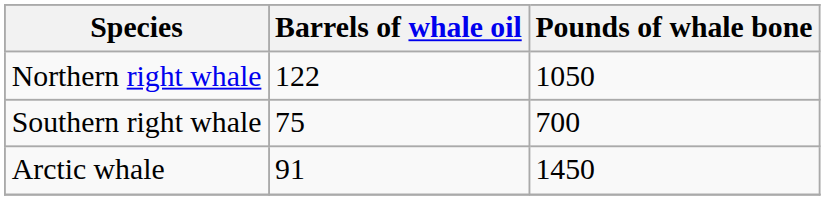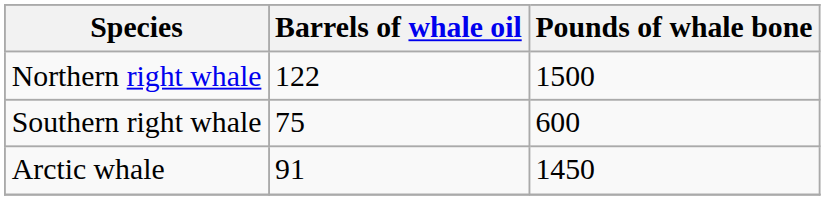 <table class="sortable wikitable">
 <tr>
 <th>Species</th>
 <th>Barrels of <a href='#'>whale oil</a></th>
 <th>Pounds of whale bone</th>
 </tr>
 <tr>
 <td>Northern <a href='#'>right whale</a></td>
 <td>122</td>
-<td>1050</td>
+<td>1500</td>
 </tr>
 <tr>
 <td>Southern right whale</td>
 <td>75</td>
-<td>700</td>
+<td>600</td>
 </tr>
 <tr>
 <td>Arctic whale</td>
 <td>91</td>
 <td>1450</td>
 </tr>
 <tr>
 </tr>
 </table>
